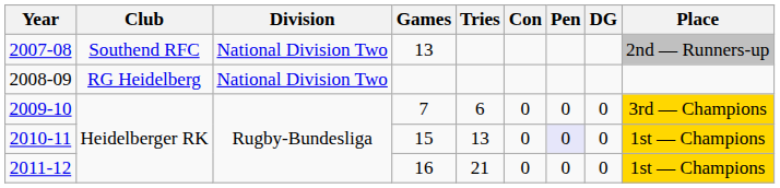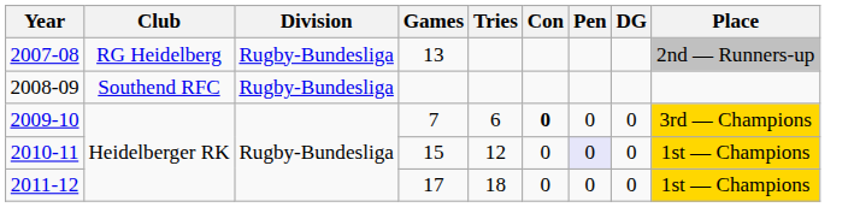 <table class="wikitable">
 <tr>
 <th>Year</th>
 <th>Club</th>
 <th>Division</th>
 <th>Games</th>
 <th>Tries</th>
 <th>Con</th>
 <th>Pen</th>
 <th>DG</th>
 <th>Place</th>
 </tr>
 <tr align="center">
 <td><a href='#'>2007-08</a></td>
-<td><a href='#'>Southend RFC</a></td>
-<td><a href='#'>National Division Two</a></td>
+<td><a href='#'>RG Heidelberg</a></td>
+<td><a href='#'>Rugby-Bundesliga</a></td>
 <td>13</td>
 <td></td>
 <td></td>
 <td></td>
 <td></td>
 <td bgcolor=silver>2nd — Runners-up</td>
 </tr>
 <tr align="center">
 <td>2008-09</td>
-<td><a href='#'>RG Heidelberg</a></td>
-<td><a href='#'>National Division Two</a></td>
+<td><a href='#'>Southend RFC</a></td>
+<td><a href='#'>Rugby-Bundesliga</a></td>
 <td></td>
 <td></td>
 <td></td>
 <td></td>
 <td></td>
 <td></td>
 </tr>
 <tr align="center">
 <td><a href='#'>2009-10</a></td>
 <td rowspan=3>Heidelberger RK</td>
 <td rowspan=3>Rugby-Bundesliga</td>
 <td>7</td>
 <td>6</td>
-<td>0</td>
+<td><strong>0</strong></td>
 <td>0</td>
 <td>0</td>
 <td bgcolor="#FFD700">3rd — Champions</td>
 </tr>
 <tr align="center">
 <td><a href='#'>2010-11</a></td>
 <td>15</td>
-<td>13</td>
+<td>12</td>
 <td>0</td>
 <td style="background: lavender;">0</td>
 <td>0</td>
 <td bgcolor="#FFD700">1st — Champions</td>
 </tr>
 <tr align="center">
 <td><a href='#'>2011-12</a></td>
-<td>16</td>
-<td>21</td>
+<td>17</td>
+<td>18</td>
 <td>0</td>
 <td>0</td>
 <td>0</td>
 <td bgcolor="#FFD700">1st — Champions</td>
 </tr>
 </table>
